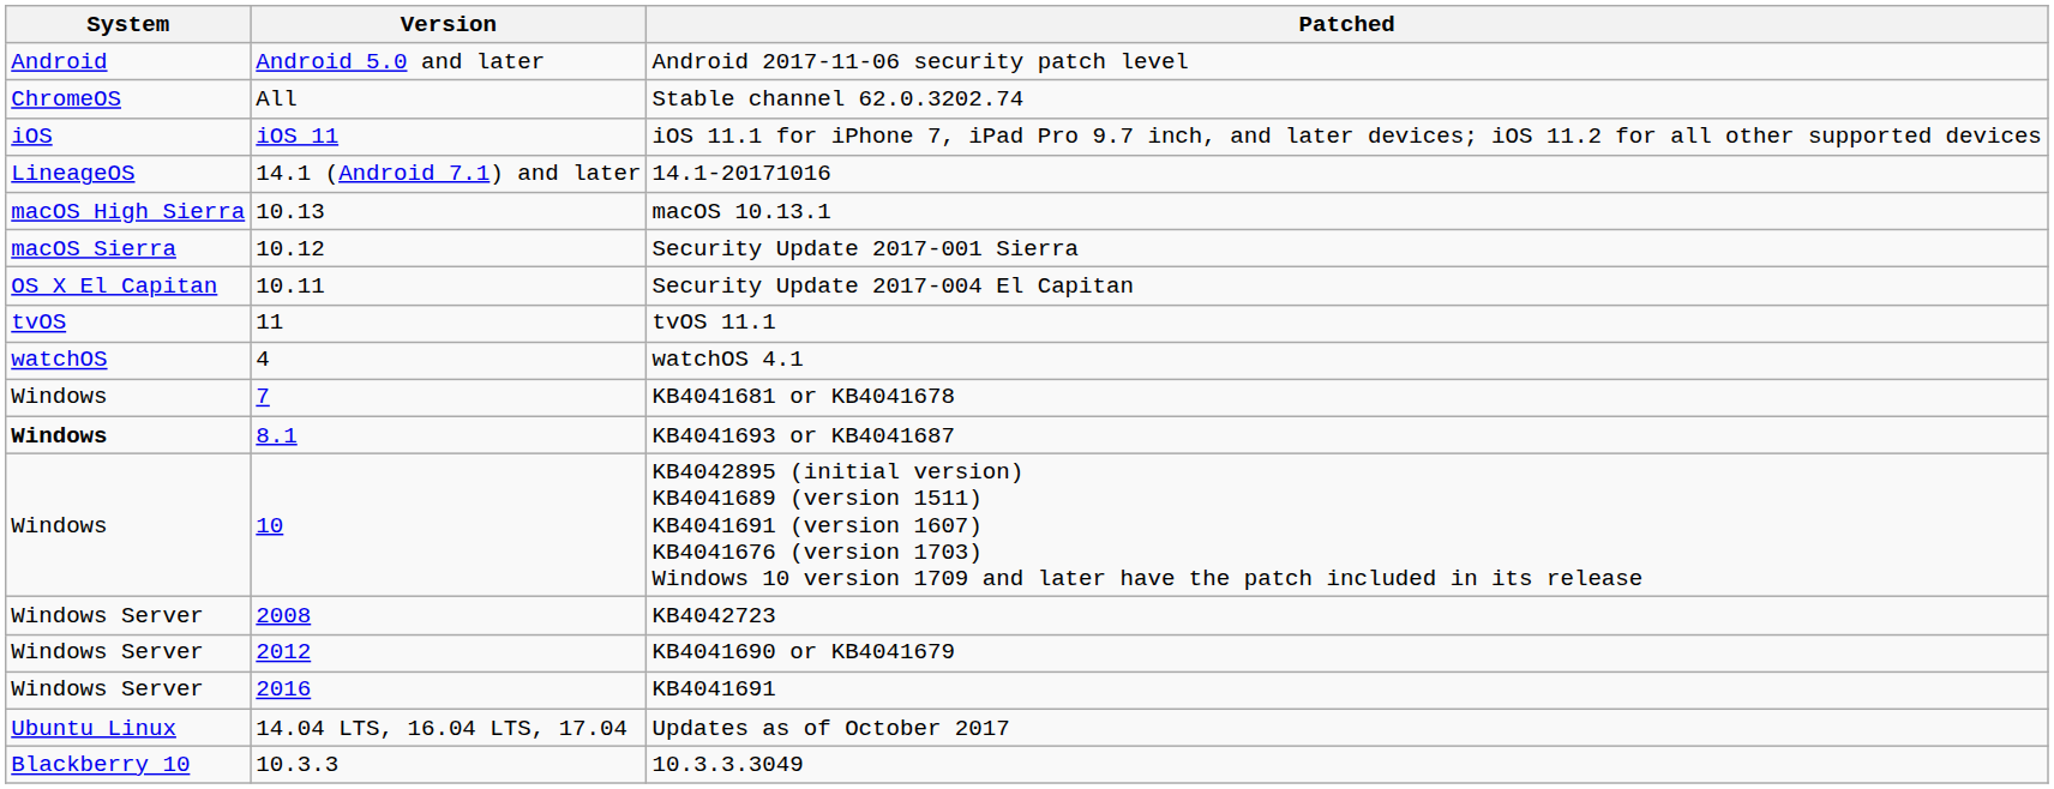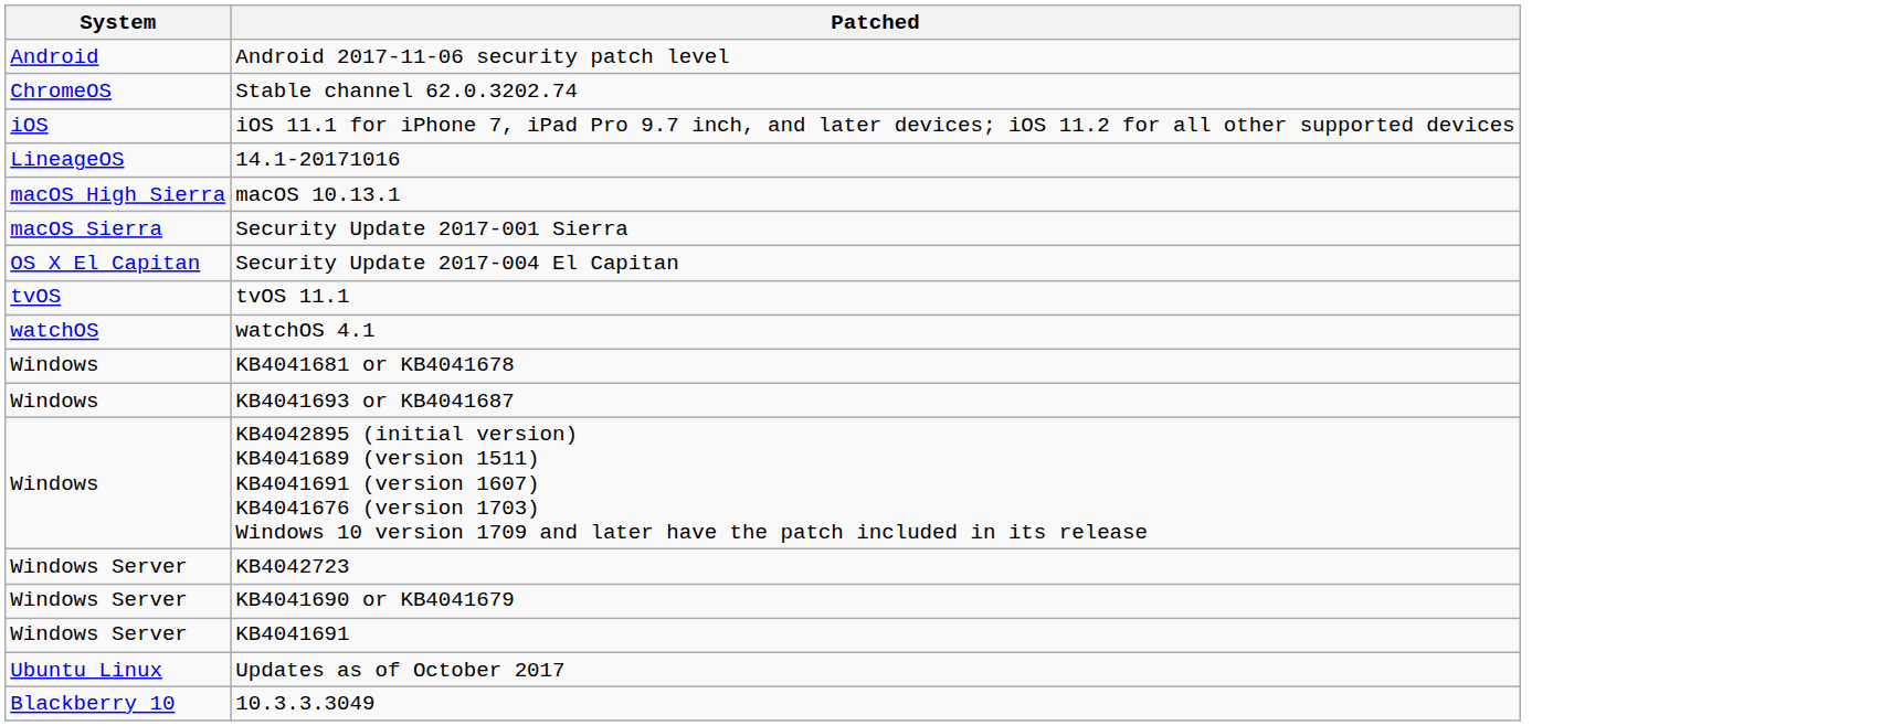 <table class="wikitable sortable">
 <tr>
 <th>System</th>
-<th>Version</th>
 <th>Patched</th>
 </tr>
 <tr>
 <td><a href='#'>Android</a></td>
-<td><a href='#'>Android 5.0</a> and later</td>
 <td>Android 2017-11-06 security patch level</td>
 </tr>
 <tr>
 <td><a href='#'>ChromeOS</a></td>
-<td>All</td>
 <td>Stable channel 62.0.3202.74</td>
 </tr>
 <tr>
 <td><a href='#'>iOS</a></td>
-<td><a href='#'>iOS 11</a></td>
 <td>iOS 11.1 for iPhone 7, iPad Pro 9.7 inch, and later devices; iOS 11.2 for all other supported devices</td>
 </tr>
 <tr>
 <td><a href='#'>LineageOS</a></td>
-<td>14.1 (<a href='#'>Android 7.1</a>) and later</td>
 <td>14.1-20171016</td>
 </tr>
 <tr>
 <td><a href='#'>macOS High Sierra</a></td>
-<td>10.13</td>
 <td>macOS 10.13.1</td>
 </tr>
 <tr>
 <td><a href='#'>macOS Sierra</a></td>
-<td>10.12</td>
 <td>Security Update 2017-001 Sierra</td>
 </tr>
 <tr>
 <td><a href='#'>OS X El Capitan</a></td>
-<td>10.11</td>
 <td>Security Update 2017-004 El Capitan</td>
 </tr>
 <tr>
 <td><a href='#'>tvOS</a></td>
-<td>11</td>
 <td>tvOS 11.1</td>
 </tr>
 <tr>
 <td><a href='#'>watchOS</a></td>
-<td>4</td>
 <td>watchOS 4.1</td>
 </tr>
 <tr>
 <td>Windows</td>
-<td><a href='#'>7</a></td>
 <td>KB4041681 or KB4041678</td>
 </tr>
 <tr>
-<td><strong>Windows</strong></td>
-<td><a href='#'>8.1</a></td>
+<td>Windows</td>
 <td>KB4041693 or KB4041687</td>
 </tr>
 <tr>
 <td>Windows</td>
-<td><a href='#'>10</a></td>
 <td>KB4042895 (initial version)<br>KB4041689 (version 1511)<br> KB4041691 (version 1607)<br> KB4041676 (version 1703)<br>Windows 10 version 1709 and later have the patch included in its release</td>
 </tr>
 <tr>
 <td>Windows Server</td>
-<td><a href='#'>2008</a></td>
 <td>KB4042723</td>
 </tr>
 <tr>
 <td>Windows Server</td>
-<td><a href='#'>2012</a></td>
 <td>KB4041690 or KB4041679</td>
 </tr>
 <tr>
 <td>Windows Server</td>
-<td><a href='#'>2016</a></td>
 <td>KB4041691</td>
 </tr>
 <tr>
 <td><a href='#'>Ubuntu Linux</a></td>
-<td>14.04 LTS, 16.04 LTS, 17.04</td>
 <td>Updates as of October 2017</td>
 </tr>
 <tr>
 <td><a href='#'>Blackberry 10</a></td>
-<td>10.3.3</td>
 <td>10.3.3.3049</td>
 </tr>
 </table>
